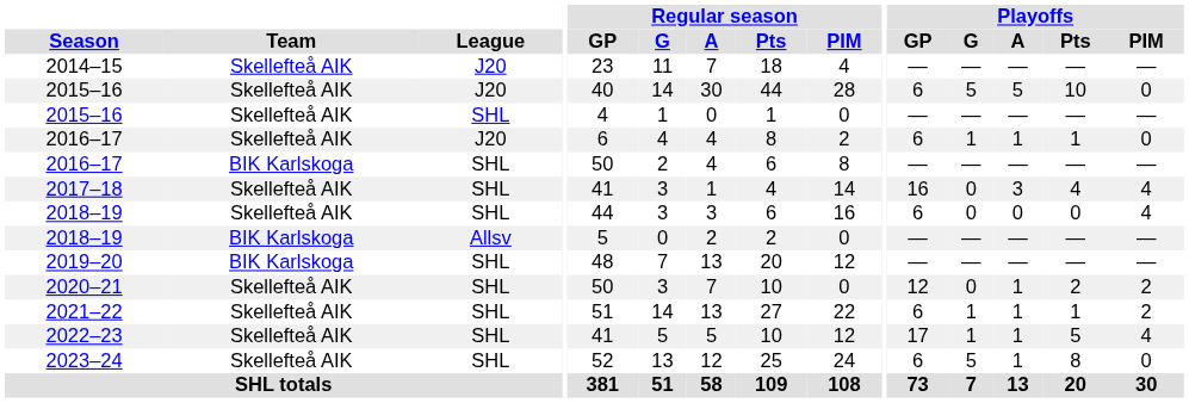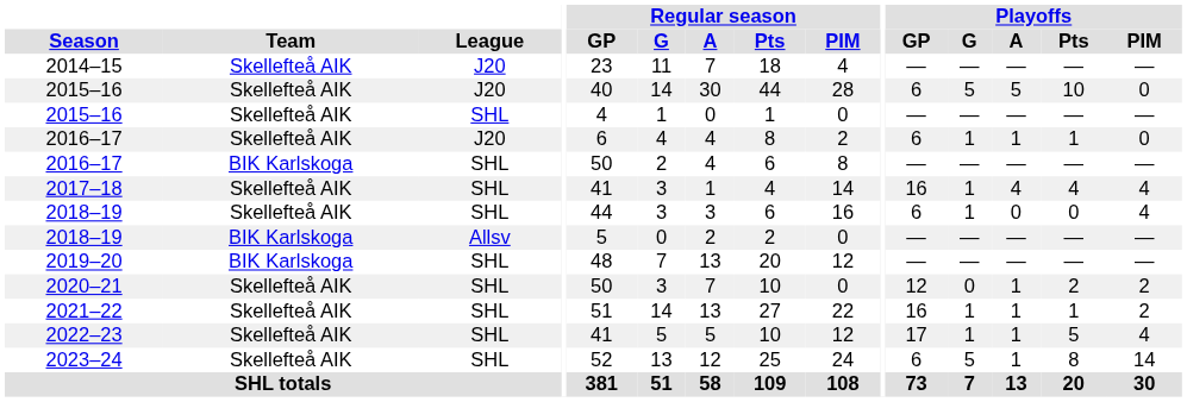 <table border="0" cellpadding="1" cellspacing="0" style="text-align:center; width:60em">
 <tr bgcolor="#e0e0e0">
 <th colspan="3" bgcolor="#ffffff"></th>
 <th rowspan="101" bgcolor="#ffffff"></th>
 <th colspan="5"><a href='#'>Regular season</a></th>
 <th rowspan="101" bgcolor="#ffffff"></th>
 <th colspan="5"><a href='#'>Playoffs</a></th>
 </tr>
 <tr bgcolor="#e0e0e0">
 <th><a href='#'>Season</a></th>
 <th>Team</th>
 <th>League</th>
 <th>GP</th>
 <th><a href='#'>G</a></th>
 <th><a href='#'>A</a></th>
 <th><a href='#'>Pts</a></th>
 <th><a href='#'>PIM</a></th>
 <th>GP</th>
 <th>G</th>
 <th>A</th>
 <th>Pts</th>
 <th>PIM</th>
 </tr>
 <tr>
 <td>2014–15</td>
 <td><a href='#'>Skellefteå AIK</a></td>
 <td><a href='#'>J20</a></td>
 <td>23</td>
 <td>11</td>
 <td>7</td>
 <td>18</td>
 <td>4</td>
 <td>—</td>
 <td>—</td>
 <td>—</td>
 <td>—</td>
 <td>—</td>
 </tr>
 <tr bgcolor="#f0f0f0">
 <td>2015–16</td>
 <td>Skellefteå AIK</td>
 <td>J20</td>
 <td>40</td>
 <td>14</td>
 <td>30</td>
 <td>44</td>
 <td>28</td>
 <td>6</td>
 <td>5</td>
 <td>5</td>
 <td>10</td>
 <td>0</td>
 </tr>
 <tr>
 <td><a href='#'>2015–16</a></td>
 <td>Skellefteå AIK</td>
 <td><a href='#'>SHL</a></td>
 <td>4</td>
 <td>1</td>
 <td>0</td>
 <td>1</td>
 <td>0</td>
 <td>—</td>
 <td>—</td>
 <td>—</td>
 <td>—</td>
 <td>—</td>
 </tr>
 <tr bgcolor="#f0f0f0">
 <td>2016–17</td>
 <td>Skellefteå AIK</td>
 <td>J20</td>
 <td>6</td>
 <td>4</td>
 <td>4</td>
 <td>8</td>
 <td>2</td>
 <td>6</td>
 <td>1</td>
 <td>1</td>
 <td>1</td>
 <td>0</td>
 </tr>
 <tr>
 <td><a href='#'>2016–17</a></td>
 <td><a href='#'>BIK Karlskoga</a></td>
 <td>SHL</td>
 <td>50</td>
 <td>2</td>
 <td>4</td>
 <td>6</td>
 <td>8</td>
 <td>—</td>
 <td>—</td>
 <td>—</td>
 <td>—</td>
 <td>—</td>
 </tr>
 <tr bgcolor="#f0f0f0">
 <td><a href='#'>2017–18</a></td>
 <td>Skellefteå AIK</td>
 <td>SHL</td>
 <td>41</td>
 <td>3</td>
 <td>1</td>
 <td>4</td>
 <td>14</td>
 <td>16</td>
-<td>0</td>
-<td>3</td>
+<td>1</td>
+<td>4</td>
 <td>4</td>
 <td>4</td>
 </tr>
 <tr>
 <td><a href='#'>2018–19</a></td>
 <td>Skellefteå AIK</td>
 <td>SHL</td>
 <td>44</td>
 <td>3</td>
 <td>3</td>
 <td>6</td>
 <td>16</td>
 <td>6</td>
-<td>0</td>
+<td>1</td>
 <td>0</td>
 <td>0</td>
 <td>4</td>
 </tr>
 <tr bgcolor="#f0f0f0">
 <td><a href='#'>2018–19</a></td>
 <td><a href='#'>BIK Karlskoga</a></td>
 <td><a href='#'>Allsv</a></td>
 <td>5</td>
 <td>0</td>
 <td>2</td>
 <td>2</td>
 <td>0</td>
 <td>—</td>
 <td>—</td>
 <td>—</td>
 <td>—</td>
 <td>—</td>
 </tr>
 <tr>
 <td><a href='#'>2019–20</a></td>
 <td><a href='#'>BIK Karlskoga</a></td>
 <td>SHL</td>
 <td>48</td>
 <td>7</td>
 <td>13</td>
 <td>20</td>
 <td>12</td>
 <td>—</td>
 <td>—</td>
 <td>—</td>
 <td>—</td>
 <td>—</td>
 </tr>
 <tr bgcolor="#f0f0f0">
 <td><a href='#'>2020–21</a></td>
 <td>Skellefteå AIK</td>
 <td>SHL</td>
 <td>50</td>
 <td>3</td>
 <td>7</td>
 <td>10</td>
 <td>0</td>
 <td>12</td>
 <td>0</td>
 <td>1</td>
 <td>2</td>
 <td>2</td>
 </tr>
 <tr>
 <td><a href='#'>2021–22</a></td>
 <td>Skellefteå AIK</td>
 <td>SHL</td>
 <td>51</td>
 <td>14</td>
 <td>13</td>
 <td>27</td>
 <td>22</td>
-<td>6</td>
+<td>16</td>
 <td>1</td>
 <td>1</td>
 <td>1</td>
 <td>2</td>
 </tr>
 <tr bgcolor="#f0f0f0">
 <td><a href='#'>2022–23</a></td>
 <td>Skellefteå AIK</td>
 <td>SHL</td>
 <td>41</td>
 <td>5</td>
 <td>5</td>
 <td>10</td>
 <td>12</td>
 <td>17</td>
 <td>1</td>
 <td>1</td>
 <td>5</td>
 <td>4</td>
 </tr>
 <tr>
 <td><a href='#'>2023–24</a></td>
 <td>Skellefteå AIK</td>
 <td>SHL</td>
 <td>52</td>
 <td>13</td>
 <td>12</td>
 <td>25</td>
 <td>24</td>
 <td>6</td>
 <td>5</td>
 <td>1</td>
 <td>8</td>
-<td>0</td>
+<td>14</td>
 </tr>
 <tr bgcolor="#e0e0e0">
 <th colspan="3">SHL totals</th>
 <th>381</th>
 <th>51</th>
 <th>58</th>
 <th>109</th>
 <th>108</th>
 <th>73</th>
 <th>7</th>
 <th>13</th>
 <th>20</th>
 <th>30</th>
 </tr>
 </table>
